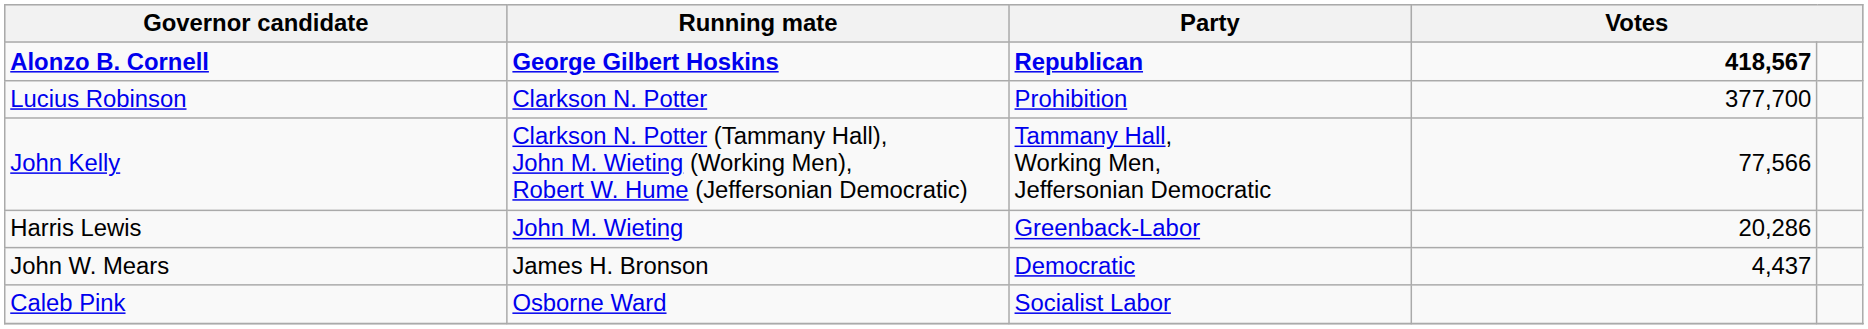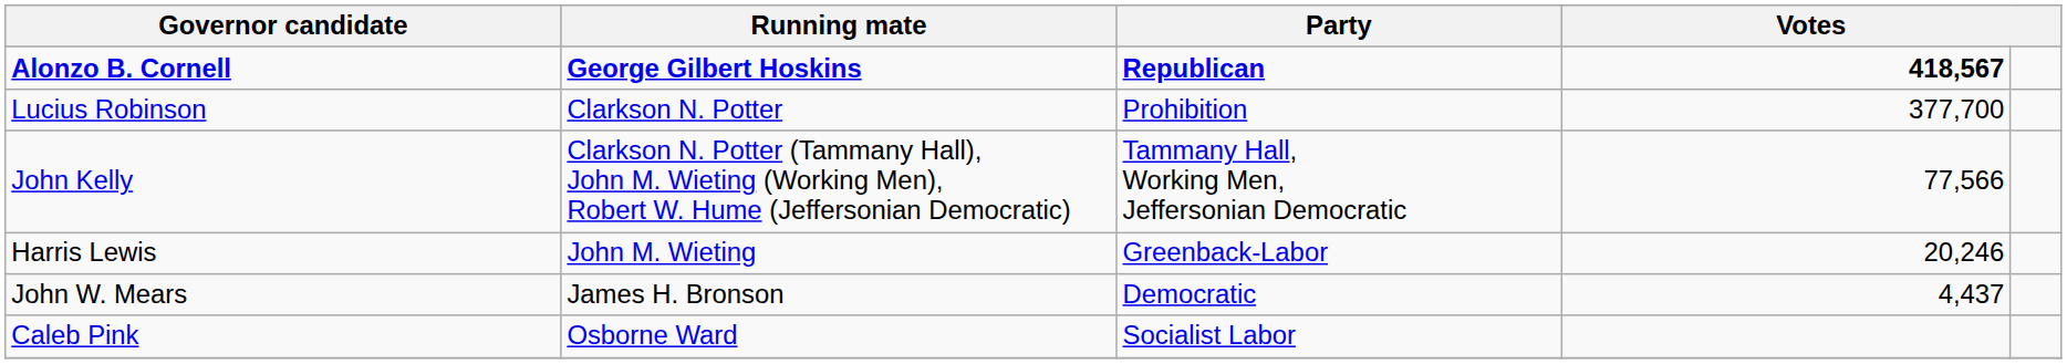 <table class=wikitable>
 <tr bgcolor=lightgrey>
 <th width="20%">Governor candidate</th>
 <th width="20%">Running mate</th>
 <th width="16%">Party</th>
 <th width="18%" colspan="2">Votes</th>
 </tr>
 <tr>
 <td><strong><a href='#'>Alonzo B. Cornell</a></strong></td>
 <td><strong><a href='#'>George Gilbert Hoskins</a></strong></td>
 <td><strong><a href='#'>Republican</a></strong></td>
 <td align="right"><strong>418,567</strong></td>
 <td align="right"></td>
 </tr>
 <tr>
 <td><a href='#'>Lucius Robinson</a></td>
 <td><a href='#'>Clarkson N. Potter</a></td>
 <td><a href='#'>Prohibition</a></td>
 <td align="right">377,700</td>
 <td align="right"></td>
 </tr>
 <tr>
 <td><a href='#'>John Kelly</a></td>
 <td><a href='#'>Clarkson N. Potter</a> (Tammany Hall), <br><a href='#'>John M. Wieting</a> (Working Men), <br><a href='#'>Robert W. Hume</a> (Jeffersonian Democratic)</td>
 <td><a href='#'>Tammany Hall</a>, <br>Working Men, <br>Jeffersonian Democratic</td>
 <td align="right">77,566</td>
 <td align="right"></td>
 </tr>
 <tr>
 <td>Harris Lewis</td>
 <td><a href='#'>John M. Wieting</a></td>
 <td><a href='#'>Greenback-Labor</a></td>
-<td align="right">20,286</td>
+<td align="right">20,246</td>
 <td align="right"></td>
 </tr>
 <tr>
 <td>John W. Mears</td>
 <td>James H. Bronson</td>
 <td><a href='#'>Democratic</a></td>
 <td align="right">4,437</td>
 <td align="right"></td>
 </tr>
 <tr>
 <td><a href='#'>Caleb Pink</a></td>
 <td><a href='#'>Osborne Ward</a></td>
 <td><a href='#'>Socialist Labor</a></td>
 <td align="right"></td>
 <td align="right"></td>
 </tr>
 <tr>
 </tr>
 </table>
